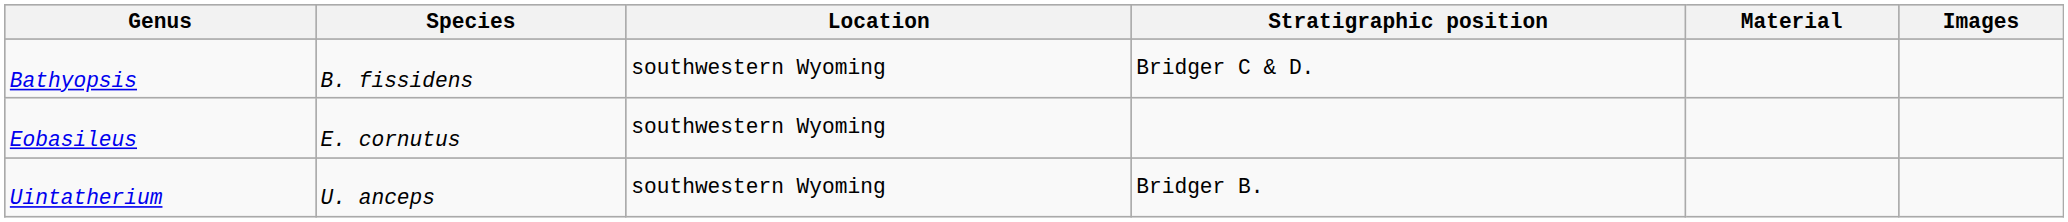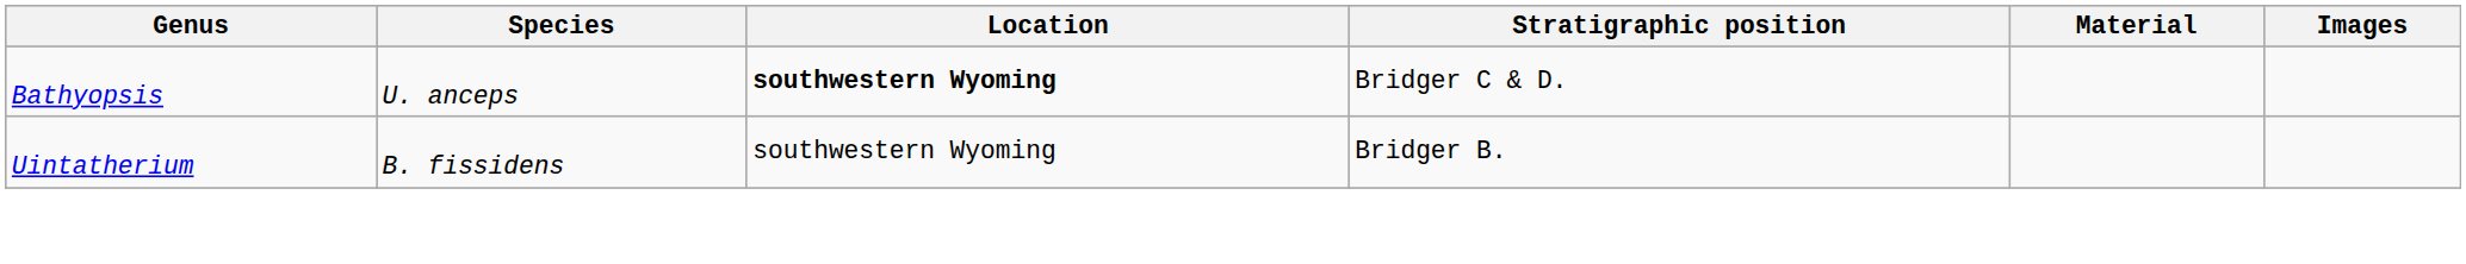 <table class="wikitable sortable"  style="margin:auto; width:100%;">
 <tr>
 <th>Genus</th>
 <th>Species</th>
 <th>Location</th>
 <th>Stratigraphic position</th>
 <th>Material</th>
 <th>Images</th>
 </tr>
 <tr>
 <td rowspan=1><br><em><a href='#'>Bathyopsis</a></em></td>
-<td><br><em>B. fissidens</em></td>
-<td>southwestern Wyoming</td>
+<td><br><em>U. anceps</em></td>
+<td><strong>southwestern Wyoming</strong></td>
 <td>Bridger C & D.</td>
 <td></td>
 <td></td>
 </tr>
 <tr>
-<td rowspan=1><br><em><a href='#'>Eobasileus</a></em></td>
-<td><br><em>E. cornutus</em></td>
-<td>southwestern Wyoming</td>
-<td></td>
-<td></td>
-<td></td>
-</tr>
-<tr>
 <td rowspan=2><br><em><a href='#'>Uintatherium</a></em></td>
-<td><br><em>U. anceps</em></td>
+<td><br><em>B. fissidens</em></td>
 <td>southwestern Wyoming</td>
 <td>Bridger B.</td>
 <td></td>
 <td></td>
 </tr>
 </table>
